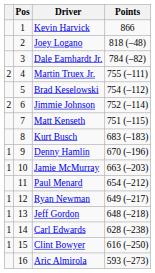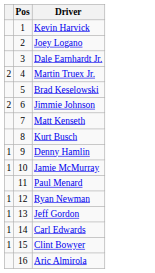 <table class="wikitable" style="font-size: 95%;">
 <tr>
 <th></th>
 <th>Pos</th>
 <th>Driver</th>
-<th>Points</th>
 </tr>
 <tr>
 <td align="left"></td>
 <td style="text-align:center;">1</td>
 <td><a href='#'>Kevin Harvick</a></td>
-<td style="text-align:center;">866</td>
 </tr>
 <tr>
 <td align="left"></td>
 <td style="text-align:center;">2</td>
 <td><a href='#'>Joey Logano</a></td>
-<td style="text-align:center;">818 (–48)</td>
 </tr>
 <tr>
 <td align="left"></td>
 <td style="text-align:center;">3</td>
 <td><a href='#'>Dale Earnhardt Jr.</a></td>
-<td style="text-align:center;">784 (–82)</td>
 </tr>
 <tr>
 <td align="left"> 2</td>
 <td style="text-align:center;">4</td>
 <td><a href='#'>Martin Truex Jr.</a></td>
-<td style="text-align:center;">755 (–111)</td>
 </tr>
 <tr>
 <td align="left"></td>
 <td style="text-align:center;">5</td>
 <td><a href='#'>Brad Keselowski</a></td>
-<td style="text-align:center;">754 (–112)</td>
 </tr>
 <tr>
 <td align="left"> 2</td>
 <td style="text-align:center;">6</td>
 <td><a href='#'>Jimmie Johnson</a></td>
-<td style="text-align:center;">752 (–114)</td>
 </tr>
 <tr>
 <td align="left"></td>
 <td style="text-align:center;">7</td>
 <td><a href='#'>Matt Kenseth</a></td>
-<td style="text-align:center;">751 (–115)</td>
 </tr>
 <tr>
 <td align="left"></td>
 <td style="text-align:center;">8</td>
 <td><a href='#'>Kurt Busch</a></td>
-<td style="text-align:center;">683 (–183)</td>
 </tr>
 <tr>
 <td align="left"> 1</td>
 <td style="text-align:center;">9</td>
 <td><a href='#'>Denny Hamlin</a></td>
-<td style="text-align:center;">670 (–196)</td>
 </tr>
 <tr>
 <td align="left"> 1</td>
 <td style="text-align:center;">10</td>
 <td><a href='#'>Jamie McMurray</a></td>
-<td style="text-align:center;">663 (–203)</td>
 </tr>
 <tr>
 <td align="left"></td>
 <td style="text-align:center;">11</td>
 <td><a href='#'>Paul Menard</a></td>
-<td style="text-align:center;">654 (–212)</td>
 </tr>
 <tr>
 <td align="left"> 1</td>
 <td style="text-align:center;">12</td>
 <td><a href='#'>Ryan Newman</a></td>
-<td style="text-align:center;">649 (–217)</td>
 </tr>
 <tr>
 <td align="left"> 1</td>
 <td style="text-align:center;">13</td>
 <td><a href='#'>Jeff Gordon</a></td>
-<td style="text-align:center;">648 (–218)</td>
 </tr>
 <tr>
 <td align="left"> 1</td>
 <td style="text-align:center;">14</td>
 <td><a href='#'>Carl Edwards</a></td>
-<td style="text-align:center;">628 (–238)</td>
 </tr>
 <tr>
 <td align="left"> 1</td>
 <td style="text-align:center;">15</td>
 <td><a href='#'>Clint Bowyer</a></td>
-<td style="text-align:center;">616 (–250)</td>
 </tr>
 <tr>
 <td align="left"></td>
 <td style="text-align:center;">16</td>
 <td><a href='#'>Aric Almirola</a></td>
-<td style="text-align:center;">593 (–273)</td>
 </tr>
 </table>
